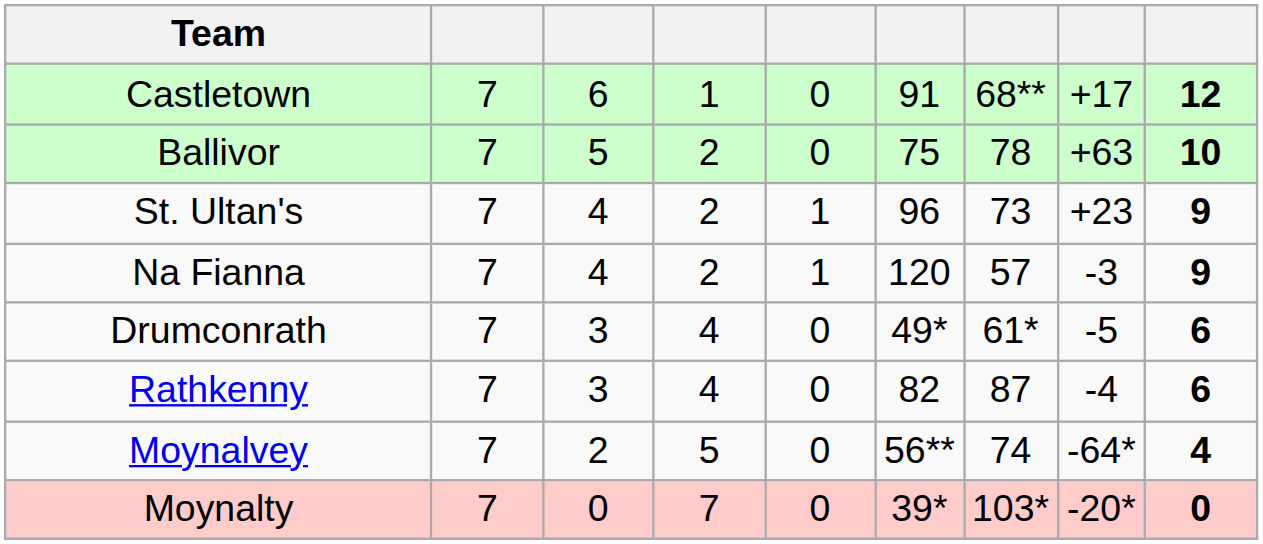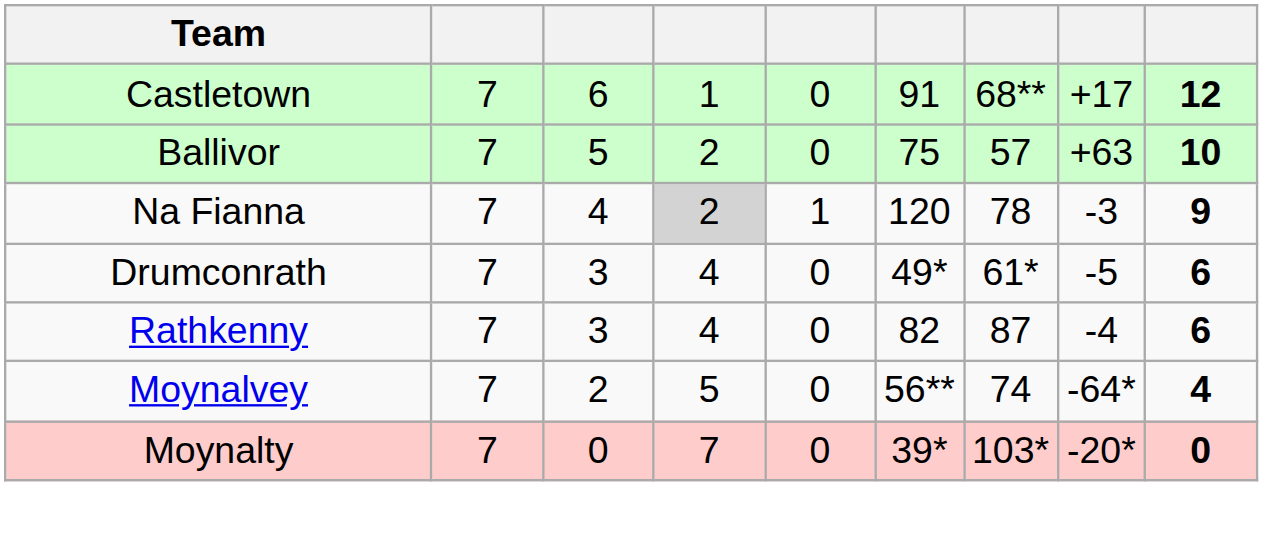 <table class="wikitable" style="text-align:center">
 <tr>
 <th width="175">Team</th>
 <th width="40"></th>
 <th width="40"></th>
 <th width="40"></th>
 <th width="40"></th>
 <th width="30"></th>
 <th width="30"></th>
 <th width="30"></th>
 <th width="40"></th>
 </tr>
 <tr style="background:#cfc;">
 <td>Castletown</td>
 <td>7</td>
 <td>6</td>
 <td>1</td>
 <td>0</td>
 <td>91</td>
 <td>68**</td>
 <td>+17</td>
 <td><strong>12</strong></td>
 </tr>
 <tr style="background:#cfc;">
 <td>Ballivor</td>
 <td>7</td>
 <td>5</td>
 <td>2</td>
 <td>0</td>
 <td>75</td>
-<td>78</td>
+<td>57</td>
 <td>+63</td>
 <td><strong>10</strong></td>
-</tr>
-<tr>
-<td>St. Ultan's</td>
-<td>7</td>
-<td>4</td>
-<td>2</td>
-<td>1</td>
-<td>96</td>
-<td>73</td>
-<td>+23</td>
-<td><strong>9</strong></td>
 </tr>
 <tr>
 <td>Na Fianna</td>
 <td>7</td>
 <td>4</td>
-<td>2</td>
+<td style="background: lightgrey;">2</td>
 <td>1</td>
 <td>120</td>
-<td>57</td>
+<td>78</td>
 <td>-3</td>
 <td><strong>9</strong></td>
 </tr>
 <tr>
 <td>Drumconrath</td>
 <td>7</td>
 <td>3</td>
 <td>4</td>
 <td>0</td>
 <td>49*</td>
 <td>61*</td>
 <td>-5</td>
 <td><strong>6</strong></td>
 </tr>
 <tr>
 <td><a href='#'>Rathkenny</a></td>
 <td>7</td>
 <td>3</td>
 <td>4</td>
 <td>0</td>
 <td>82</td>
 <td>87</td>
 <td>-4</td>
 <td><strong>6</strong></td>
 </tr>
 <tr>
 <td><a href='#'>Moynalvey</a></td>
 <td>7</td>
 <td>2</td>
 <td>5</td>
 <td>0</td>
 <td>56**</td>
 <td>74</td>
 <td>-64*</td>
 <td><strong>4</strong></td>
 </tr>
 <tr style="background:#fcc;">
 <td>Moynalty</td>
 <td>7</td>
 <td>0</td>
 <td>7</td>
 <td>0</td>
 <td>39*</td>
 <td>103*</td>
 <td>-20*</td>
 <td><strong>0</strong></td>
 </tr>
 </table>
